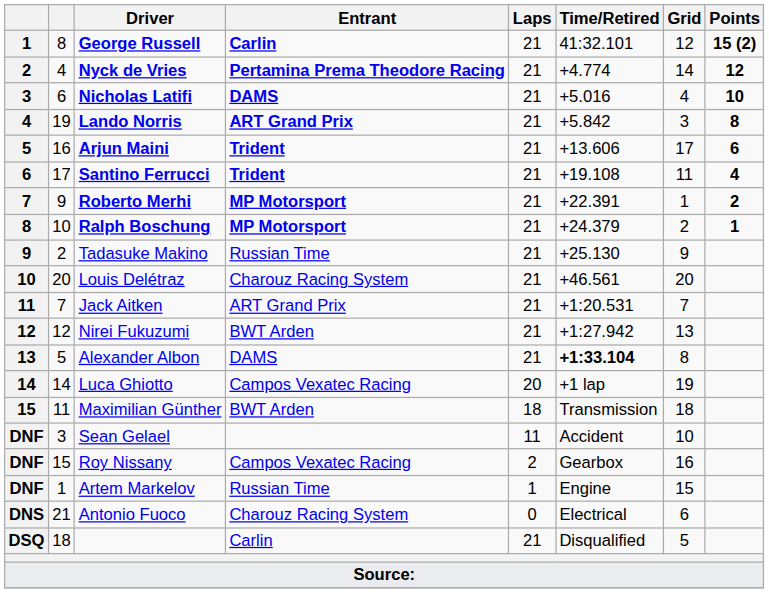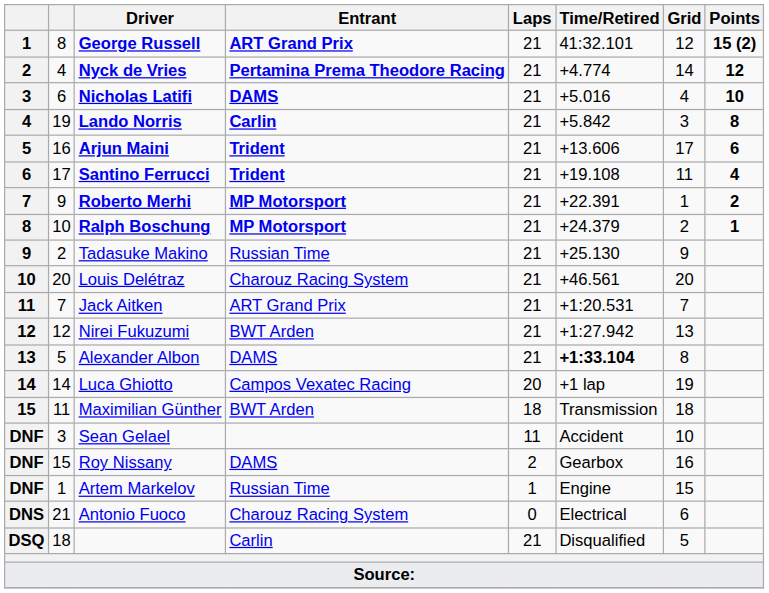 <table class="wikitable" style="font-size: 85%;">
 <tr>
 <th></th>
 <th></th>
 <th>Driver</th>
 <th>Entrant</th>
 <th>Laps</th>
 <th>Time/Retired</th>
 <th>Grid</th>
 <th>Points</th>
 </tr>
 <tr>
 <th>1</th>
 <td align="center">8</td>
 <td> <strong><a href='#'>George Russell</a></strong></td>
-<td><strong><a href='#'>Carlin</a></strong></td>
+<td><strong><a href='#'>ART Grand Prix</a></strong></td>
 <td align="center">21</td>
 <td>41:32.101</td>
 <td align="center">12</td>
 <td align="center"><strong>15 (2)</strong></td>
 </tr>
 <tr>
 <th>2</th>
 <td align="center">4</td>
 <td> <strong><a href='#'>Nyck de Vries</a></strong></td>
 <td><strong><a href='#'>Pertamina Prema Theodore Racing</a></strong></td>
 <td align="center">21</td>
 <td>+4.774</td>
 <td align="center">14</td>
 <td align="center"><strong>12</strong></td>
 </tr>
 <tr>
 <th>3</th>
 <td align="center">6</td>
 <td> <strong><a href='#'>Nicholas Latifi</a></strong></td>
 <td><strong><a href='#'>DAMS</a></strong></td>
 <td align="center">21</td>
 <td>+5.016</td>
 <td align="center">4</td>
 <td align="center"><strong>10</strong></td>
 </tr>
 <tr>
 <th>4</th>
 <td align="center">19</td>
 <td> <strong><a href='#'>Lando Norris</a></strong></td>
-<td><strong><a href='#'>ART Grand Prix</a></strong></td>
+<td><strong><a href='#'>Carlin</a></strong></td>
 <td align="center">21</td>
 <td>+5.842</td>
 <td align="center">3</td>
 <td align="center"><strong>8</strong></td>
 </tr>
 <tr>
 <th>5</th>
 <td align="center">16</td>
 <td> <strong><a href='#'>Arjun Maini</a></strong></td>
 <td><strong><a href='#'>Trident</a></strong></td>
 <td align="center">21</td>
 <td>+13.606</td>
 <td align="center">17</td>
 <td align="center"><strong>6</strong></td>
 </tr>
 <tr>
 <th>6</th>
 <td align="center">17</td>
 <td> <strong><a href='#'>Santino Ferrucci</a></strong></td>
 <td><strong><a href='#'>Trident</a></strong></td>
 <td align="center">21</td>
 <td>+19.108</td>
 <td align="center">11</td>
 <td align="center"><strong>4</strong></td>
 </tr>
 <tr>
 <th>7</th>
 <td align="center">9</td>
 <td> <strong><a href='#'>Roberto Merhi</a></strong></td>
 <td><strong><a href='#'>MP Motorsport</a></strong></td>
 <td align="center">21</td>
 <td>+22.391</td>
 <td align="center">1</td>
 <td align="center"><strong>2</strong></td>
 </tr>
 <tr>
 <th>8</th>
 <td align="center">10</td>
 <td> <strong><a href='#'>Ralph Boschung</a></strong></td>
 <td><strong><a href='#'>MP Motorsport</a></strong></td>
 <td align="center">21</td>
 <td>+24.379</td>
 <td align="center">2</td>
 <td align="center"><strong>1</strong></td>
 </tr>
 <tr>
 <th>9</th>
 <td align="center">2</td>
 <td> <a href='#'>Tadasuke Makino</a></td>
 <td><a href='#'>Russian Time</a></td>
 <td align="center">21</td>
 <td>+25.130</td>
 <td align="center">9</td>
 <td align="center"></td>
 </tr>
 <tr>
 <th>10</th>
 <td align="center">20</td>
 <td> <a href='#'>Louis Delétraz</a></td>
 <td><a href='#'>Charouz Racing System</a></td>
 <td align="center">21</td>
 <td>+46.561</td>
 <td align="center">20</td>
 <td align="center"></td>
 </tr>
 <tr>
 <th>11</th>
 <td align="center">7</td>
 <td> <a href='#'>Jack Aitken</a></td>
 <td><a href='#'>ART Grand Prix</a></td>
 <td align="center">21</td>
 <td>+1:20.531</td>
 <td align="center">7</td>
 <td align="center"></td>
 </tr>
 <tr>
 <th>12</th>
 <td align="center">12</td>
 <td> <a href='#'>Nirei Fukuzumi</a></td>
 <td><a href='#'>BWT Arden</a></td>
 <td align="center">21</td>
 <td>+1:27.942</td>
 <td align="center">13</td>
 <td align="center"></td>
 </tr>
 <tr>
 <th>13</th>
 <td align="center">5</td>
 <td> <a href='#'>Alexander Albon</a></td>
 <td><a href='#'>DAMS</a></td>
 <td align="center">21</td>
 <td><strong>+1:33.104</strong></td>
 <td align="center">8</td>
 <td align="center"></td>
 </tr>
 <tr>
 <th>14</th>
 <td align="center">14</td>
 <td> <a href='#'>Luca Ghiotto</a></td>
 <td><a href='#'>Campos Vexatec Racing</a></td>
 <td align="center">20</td>
 <td>+1 lap</td>
 <td align="center">19</td>
 <td align="center"></td>
 </tr>
 <tr>
 <th>15</th>
 <td align="center">11</td>
 <td> <a href='#'>Maximilian Günther</a></td>
 <td><a href='#'>BWT Arden</a></td>
 <td align="center">18</td>
 <td>Transmission</td>
 <td align="center">18</td>
 <td align="center"></td>
 </tr>
 <tr>
 <th>DNF</th>
 <td align="center">3</td>
 <td> <a href='#'>Sean Gelael</a></td>
 <td></td>
 <td align="center">11</td>
 <td>Accident</td>
 <td align="center">10</td>
 <td align="center"></td>
 </tr>
 <tr>
 <th>DNF</th>
 <td align="center">15</td>
 <td> <a href='#'>Roy Nissany</a></td>
-<td><a href='#'>Campos Vexatec Racing</a></td>
+<td><a href='#'>DAMS</a></td>
 <td align="center">2</td>
 <td>Gearbox</td>
 <td align="center">16</td>
 <td align="center"></td>
 </tr>
 <tr>
 <th>DNF</th>
 <td align="center">1</td>
 <td> <a href='#'>Artem Markelov</a></td>
 <td><a href='#'>Russian Time</a></td>
 <td align="center">1</td>
 <td>Engine</td>
 <td align="center">15</td>
 <td align="center"></td>
 </tr>
 <tr>
 <th>DNS</th>
 <td align="center">21</td>
 <td> <a href='#'>Antonio Fuoco</a></td>
 <td><a href='#'>Charouz Racing System</a></td>
 <td align="center">0</td>
 <td>Electrical</td>
 <td align="center">6</td>
 <td align="center"></td>
 </tr>
 <tr>
 <th>DSQ</th>
 <td align="center">18</td>
 <td></td>
 <td><a href='#'>Carlin</a></td>
 <td align="center">21</td>
 <td>Disqualified</td>
 <td align="center">5</td>
 <td align="center"></td>
 </tr>
 <tr>
 <th colspan="8" align="center"></th>
 </tr>
 <tr>
 <td style="background:#eaecf0; text-align:center;" colspan="8"><strong>Source:</strong></td>
 </tr>
 <tr>
 </tr>
 </table>
